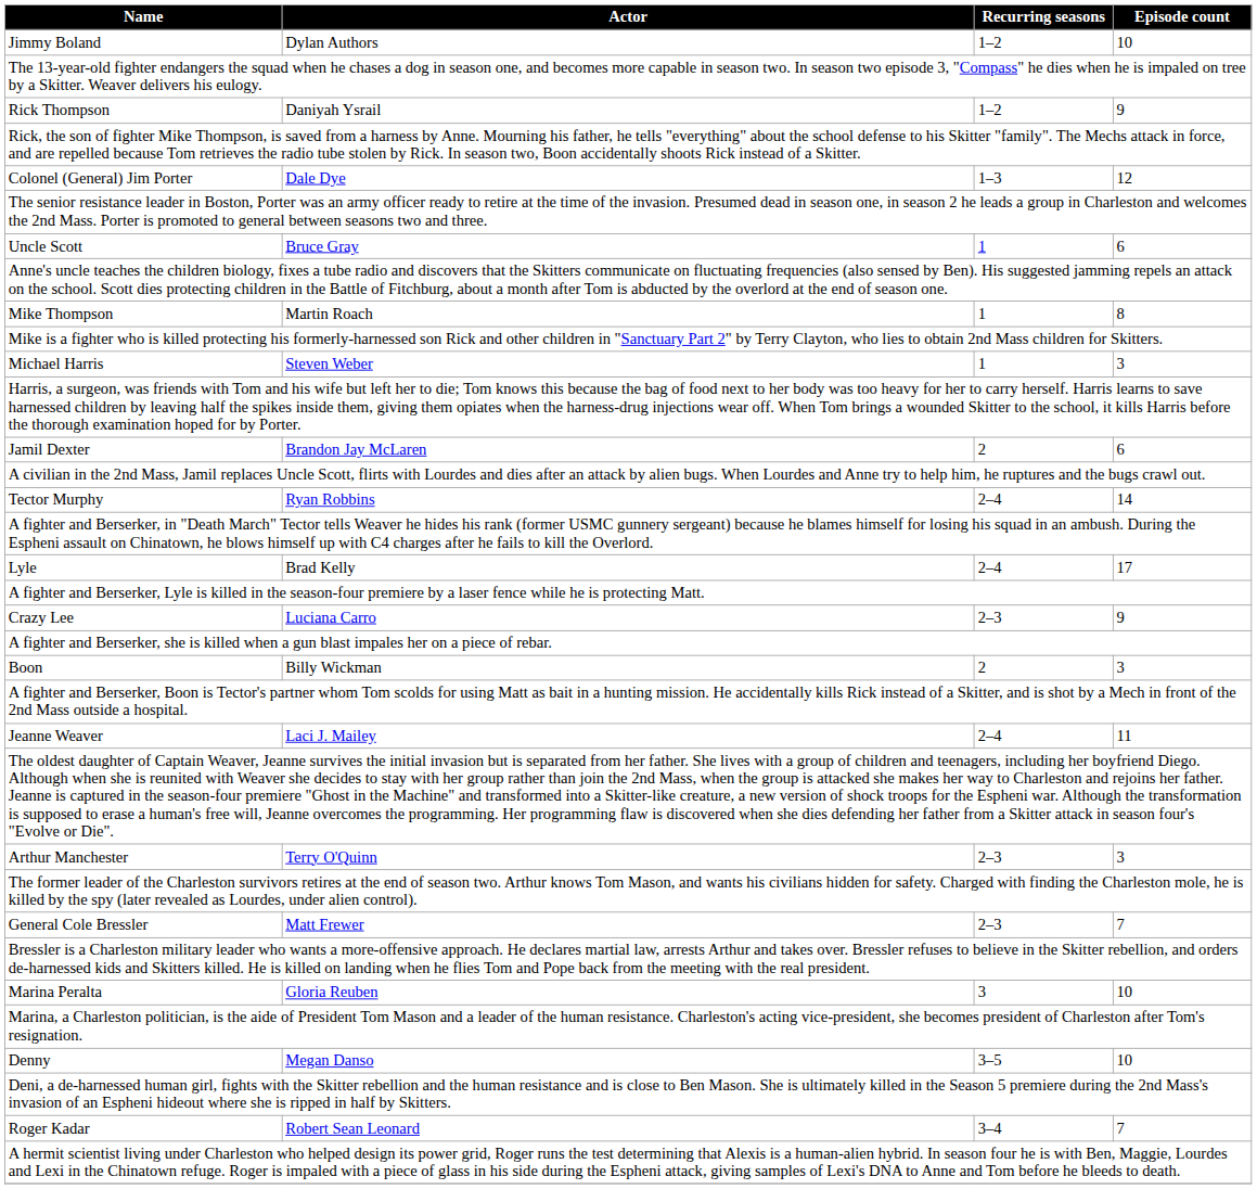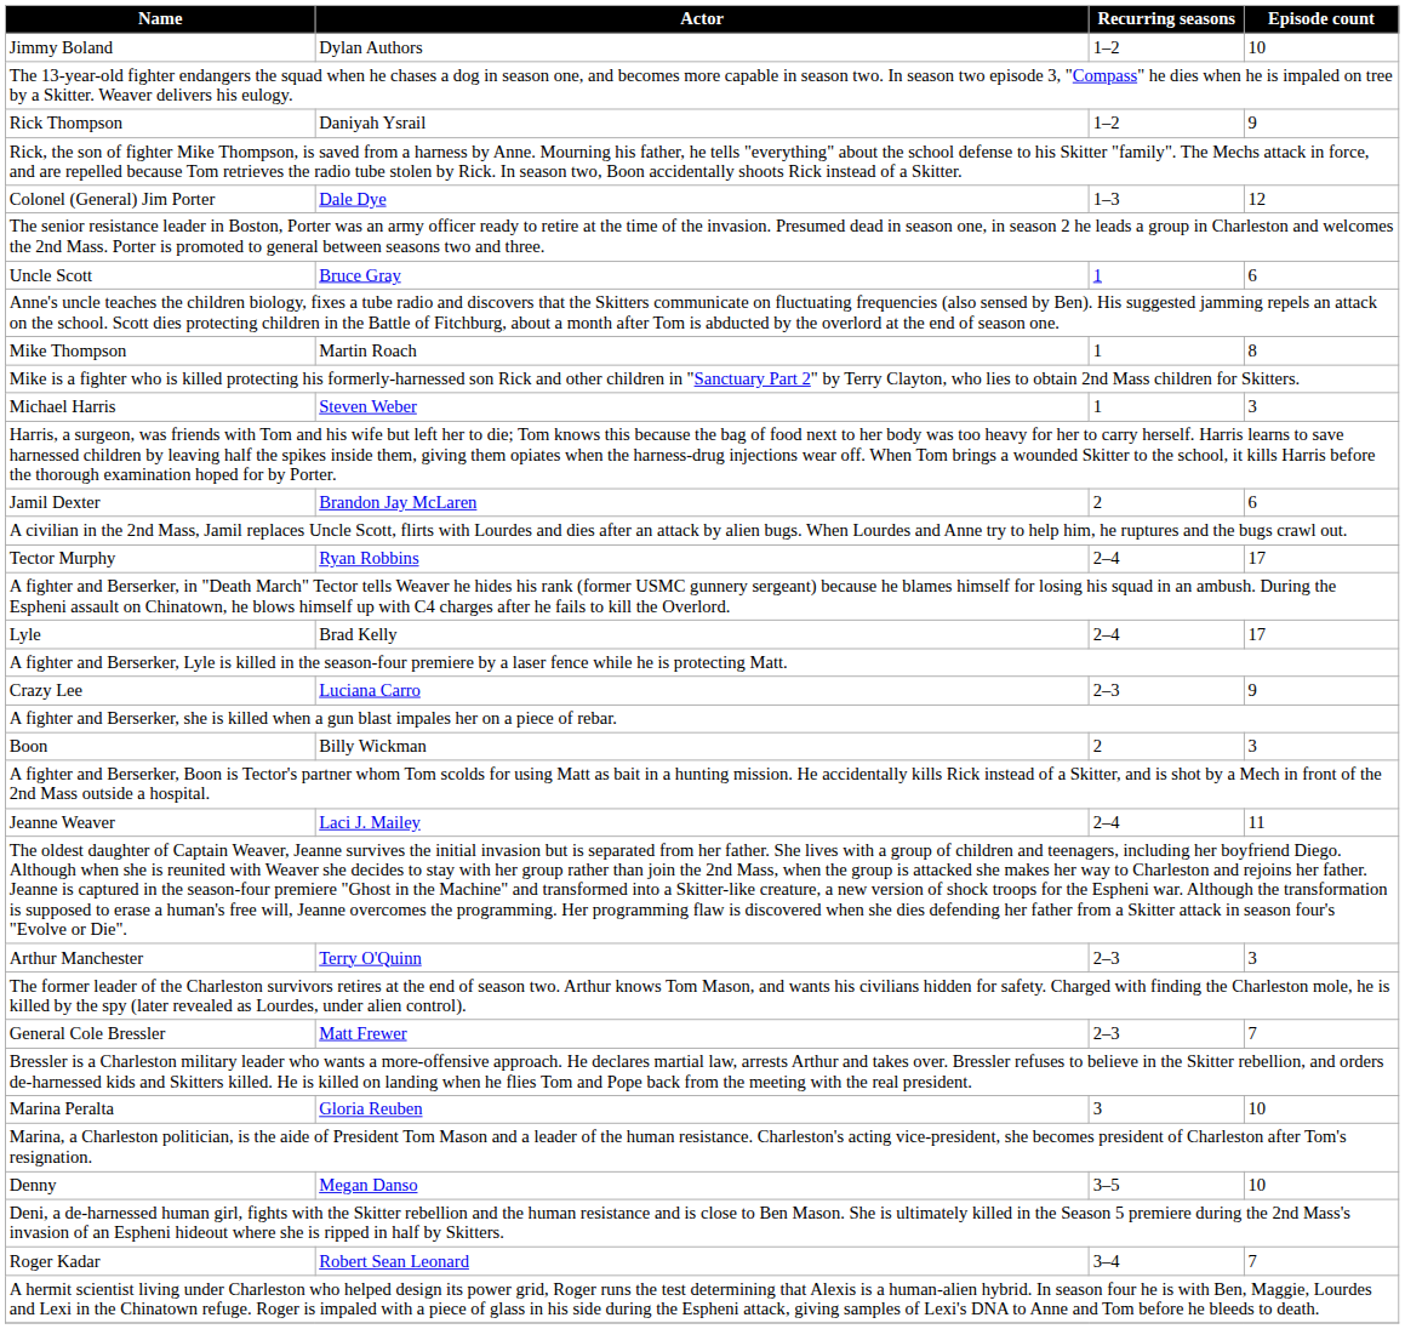 <table class="wikitable" style="width:100%; margin-right:auto; background: #FFFFFF;">
 <tr style="color:white">
 <th style="background-color:#000000; width:20%">Name</th>
 <th style="background-color:#000000; width:50%">Actor</th>
 <th style="background-color:#000000; width:10%">Recurring seasons</th>
 <th style="background-color:#000000; width:10%">Episode count</th>
 </tr>
 <tr>
 <td>Jimmy Boland</td>
 <td>Dylan Authors</td>
 <td>1–2</td>
 <td>10</td>
 </tr>
 <tr>
 <td colspan="4">The 13-year-old fighter endangers the squad when he chases a dog in season one, and becomes more capable in season two. In season two episode 3, "<a href='#'>Compass</a>" he dies when he is impaled on tree by a Skitter. Weaver delivers his eulogy.</td>
 </tr>
 <tr>
 <td>Rick Thompson</td>
 <td>Daniyah Ysrail</td>
 <td>1–2</td>
 <td>9</td>
 </tr>
 <tr>
 <td colspan="4">Rick, the son of fighter Mike Thompson, is saved from a harness by Anne. Mourning his father, he tells "everything" about the school defense to his Skitter "family". The Mechs attack in force, and are repelled because Tom retrieves the radio tube stolen by Rick. In season two, Boon accidentally shoots Rick instead of a Skitter.</td>
 </tr>
 <tr>
 <td>Colonel (General) Jim Porter</td>
 <td><a href='#'>Dale Dye</a></td>
 <td>1–3</td>
 <td>12</td>
 </tr>
 <tr>
 <td colspan="4">The senior resistance leader in Boston, Porter was an army officer ready to retire at the time of the invasion. Presumed dead in season one, in season 2 he leads a group in Charleston and welcomes the 2nd Mass. Porter is promoted to general between seasons two and three.</td>
 </tr>
 <tr>
 <td>Uncle Scott</td>
 <td><a href='#'>Bruce Gray</a></td>
 <td><a href='#'>1</a></td>
 <td>6</td>
 </tr>
 <tr>
 <td colspan="4">Anne's uncle teaches the children biology, fixes a tube radio and discovers that the Skitters communicate on fluctuating frequencies (also sensed by Ben). His suggested jamming repels an attack on the school. Scott dies protecting children in the Battle of Fitchburg, about a month after Tom is abducted by the overlord at the end of season one.</td>
 </tr>
 <tr>
 <td>Mike Thompson</td>
 <td>Martin Roach</td>
 <td>1</td>
 <td>8</td>
 </tr>
 <tr>
 <td colspan="4">Mike is a fighter who is killed protecting his formerly-harnessed son Rick and other children in "<a href='#'>Sanctuary Part 2</a>" by Terry Clayton, who lies to obtain 2nd Mass children for Skitters.</td>
 </tr>
 <tr>
 <td>Michael Harris</td>
 <td><a href='#'>Steven Weber</a></td>
 <td>1</td>
 <td>3</td>
 </tr>
 <tr>
 <td colspan="4">Harris, a surgeon, was friends with Tom and his wife but left her to die; Tom knows this because the bag of food next to her body was too heavy for her to carry herself. Harris learns to save harnessed children by leaving half the spikes inside them, giving them opiates when the harness-drug injections wear off. When Tom brings a wounded Skitter to the school, it kills Harris before the thorough examination hoped for by Porter.</td>
 </tr>
 <tr>
 <td>Jamil Dexter</td>
 <td><a href='#'>Brandon Jay McLaren</a></td>
 <td>2</td>
 <td>6</td>
 </tr>
 <tr>
 <td colspan="4">A civilian in the 2nd Mass, Jamil replaces Uncle Scott, flirts with Lourdes and dies after an attack by alien bugs. When Lourdes and Anne try to help him, he ruptures and the bugs crawl out.</td>
 </tr>
 <tr>
 <td>Tector Murphy</td>
 <td><a href='#'>Ryan Robbins</a></td>
 <td>2–4</td>
-<td>14</td>
+<td>17</td>
 </tr>
 <tr>
 <td colspan="4">A fighter and Berserker, in "Death March" Tector tells Weaver he hides his rank (former USMC gunnery sergeant) because he blames himself for losing his squad in an ambush.  During the Espheni assault on Chinatown, he blows himself up with C4 charges after he fails to kill the Overlord.</td>
 </tr>
 <tr>
 <td>Lyle</td>
 <td>Brad Kelly</td>
 <td>2–4</td>
 <td>17</td>
 </tr>
 <tr>
 <td colspan="4">A fighter and Berserker, Lyle is killed in the season-four premiere by a laser fence while he is protecting Matt.</td>
 </tr>
 <tr>
 <td>Crazy Lee</td>
 <td><a href='#'>Luciana Carro</a></td>
 <td>2–3</td>
 <td>9</td>
 </tr>
 <tr>
 <td colspan="4">A fighter and Berserker, she is killed when a gun blast impales her on a piece of rebar.</td>
 </tr>
 <tr>
 <td>Boon</td>
 <td>Billy Wickman</td>
 <td>2</td>
 <td>3</td>
 </tr>
 <tr>
 <td colspan="4">A fighter and Berserker, Boon is Tector's partner whom Tom scolds for using Matt as bait in a hunting mission. He accidentally kills Rick instead of a Skitter, and is shot by a Mech in front of the 2nd Mass outside a hospital.</td>
 </tr>
 <tr>
 <td>Jeanne Weaver</td>
 <td><a href='#'>Laci J. Mailey</a></td>
 <td>2–4</td>
 <td>11</td>
 </tr>
 <tr>
 <td colspan="4">The oldest daughter of Captain Weaver, Jeanne survives the initial invasion but is separated from her father. She lives with a group of children and teenagers, including her boyfriend Diego. Although when she is reunited with Weaver she decides to stay with her group rather than join the 2nd Mass, when the group is attacked she makes her way to Charleston and rejoins her father. Jeanne is captured in the season-four premiere "Ghost in the Machine" and transformed into a Skitter-like creature, a new version of shock troops for the Espheni war. Although the transformation is supposed to erase a human's free will, Jeanne overcomes the programming. Her programming flaw is discovered when she dies defending her father from a Skitter attack in season four's "Evolve or Die".</td>
 </tr>
 <tr>
 <td>Arthur Manchester</td>
 <td><a href='#'>Terry O'Quinn</a></td>
 <td>2–3</td>
 <td>3</td>
 </tr>
 <tr>
 <td colspan="4">The former leader of the Charleston survivors retires at the end of season two. Arthur knows Tom Mason, and wants his civilians hidden for safety. Charged with finding the Charleston mole, he is killed by the spy (later revealed as Lourdes, under alien control).</td>
 </tr>
 <tr>
 <td>General Cole Bressler</td>
 <td><a href='#'>Matt Frewer</a></td>
 <td>2–3</td>
 <td>7</td>
 </tr>
 <tr>
 <td colspan="4">Bressler is a Charleston military leader who wants a more-offensive approach. He declares martial law, arrests Arthur and takes over. Bressler refuses to believe in the Skitter rebellion, and orders de-harnessed kids and Skitters killed. He is killed on landing when he flies Tom and Pope back from the meeting with the real president.</td>
 </tr>
 <tr>
 <td>Marina Peralta</td>
 <td><a href='#'>Gloria Reuben</a></td>
 <td>3</td>
 <td>10</td>
 </tr>
 <tr>
 <td colspan="4">Marina, a Charleston politician, is the aide of President Tom Mason and a leader of the human resistance. Charleston's acting vice-president, she becomes president of Charleston after Tom's resignation.</td>
 </tr>
 <tr>
 <td>Denny</td>
 <td><a href='#'>Megan Danso</a></td>
 <td>3–5</td>
 <td>10</td>
 </tr>
 <tr>
 <td colspan="4">Deni, a de-harnessed human girl, fights with the Skitter rebellion and the human resistance and is close to Ben Mason. She is ultimately killed in the Season 5 premiere during the 2nd Mass's invasion of an Espheni hideout where she is ripped in half by Skitters.</td>
 </tr>
 <tr>
 <td>Roger Kadar</td>
 <td><a href='#'>Robert Sean Leonard</a></td>
 <td>3–4</td>
 <td>7</td>
 </tr>
 <tr>
 <td colspan="4">A hermit scientist living under Charleston who helped design its power grid, Roger runs the test determining that Alexis is a human-alien hybrid. In season four he is with Ben, Maggie, Lourdes and Lexi in the Chinatown refuge. Roger is impaled with a piece of glass in his side during the Espheni attack, giving samples of Lexi's DNA to Anne and Tom before he bleeds to death.</td>
 </tr>
 <tr>
 </tr>
 </table>
